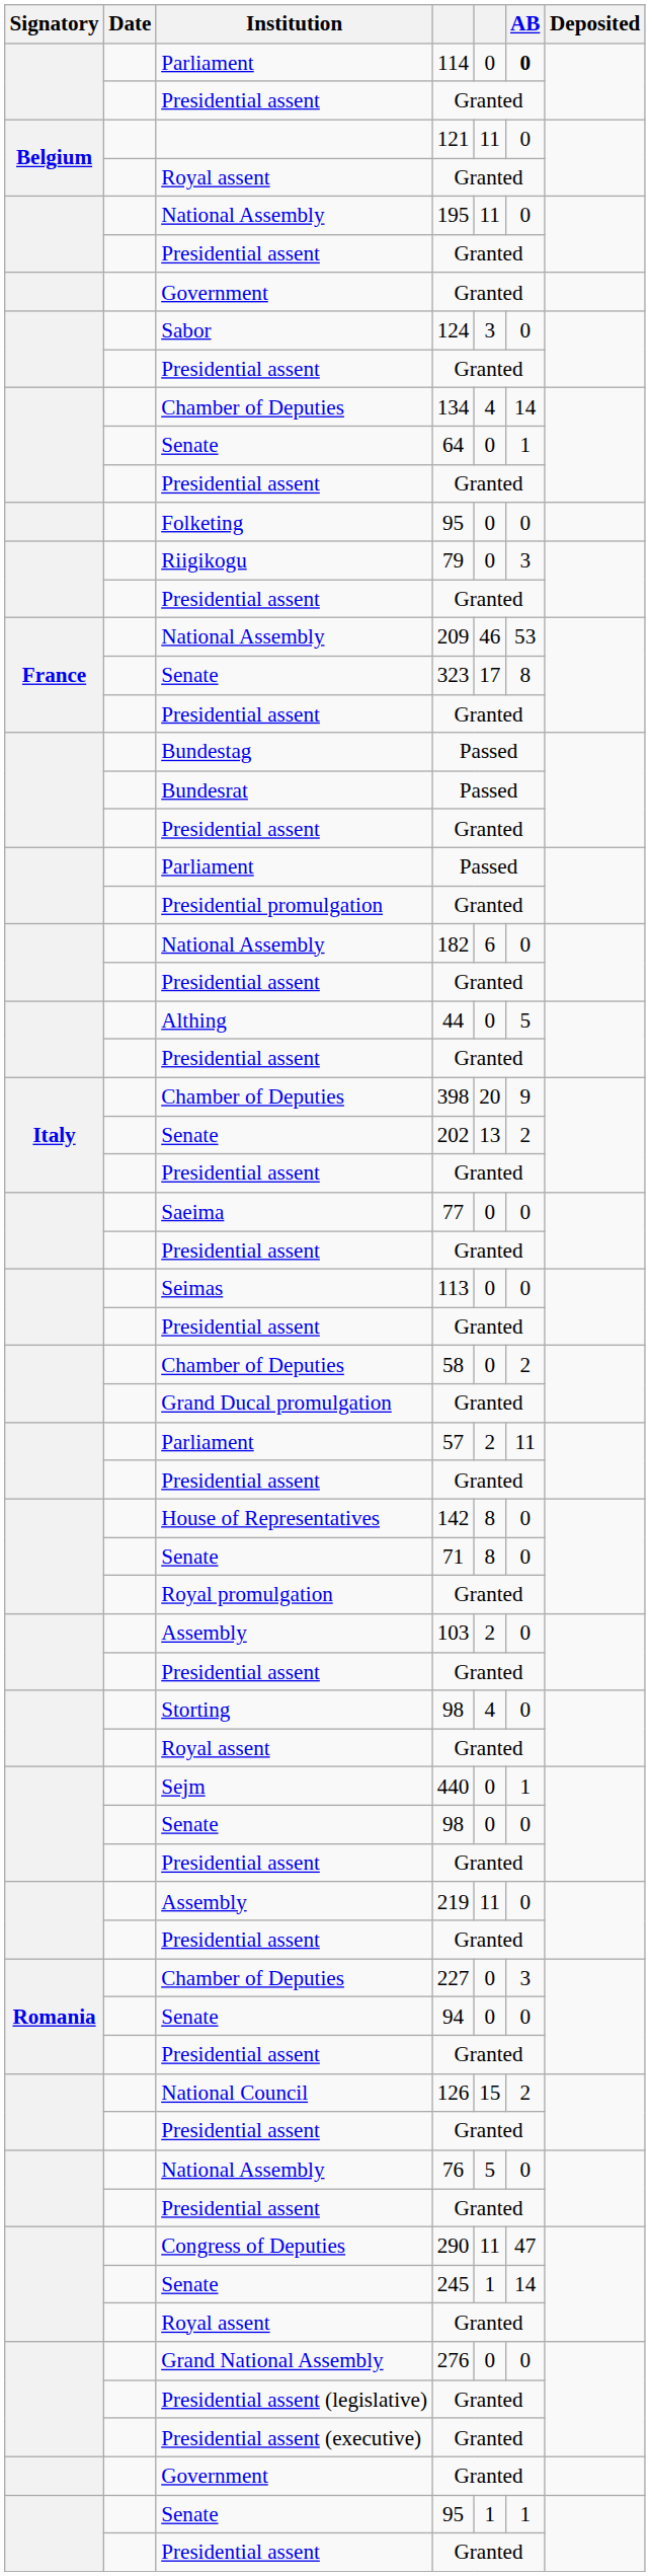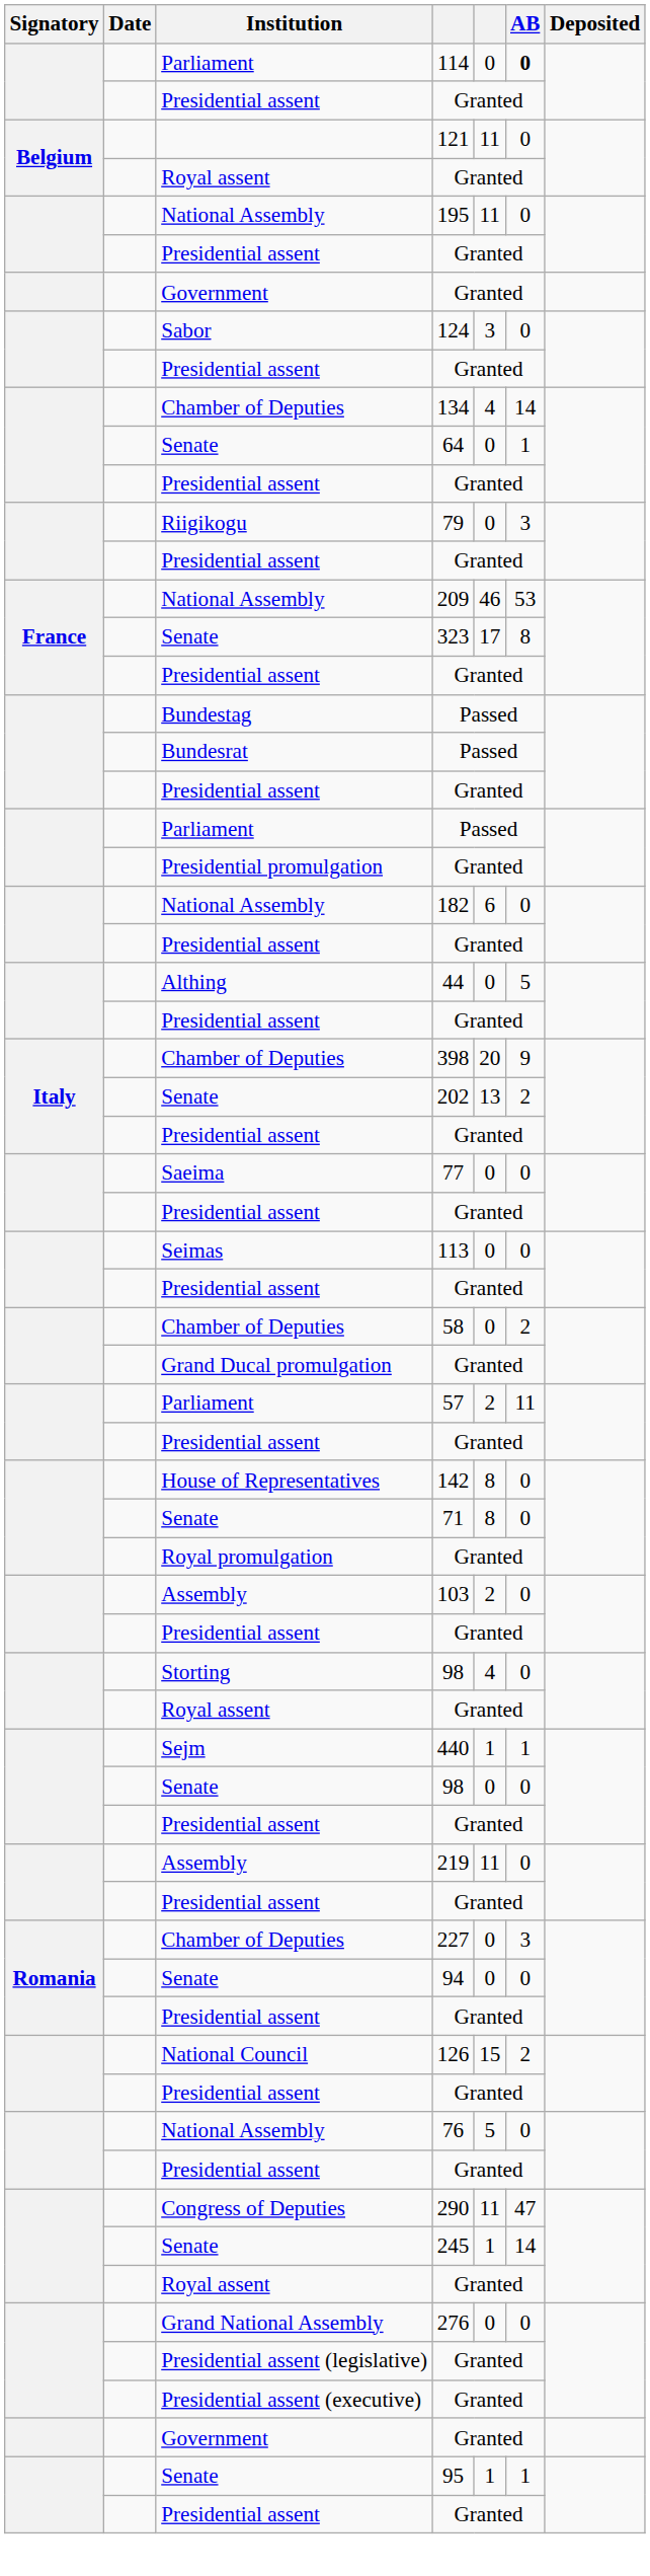 <table class="wikitable plainrowheaders sortable" style="white-space:wrap; line-height:1.33">
 <tr>
 <th scope="col">Signatory</th>
 <th scope="col">Date</th>
 <th scope="col" class="unsortable">Institution</th>
 <th scope="col" class="unsortable"></th>
 <th scope="col" class="unsortable"></th>
 <th scope="col" class="unsortable"><a href='#'>AB</a></th>
 <th scope="col">Deposited</th>
 </tr>
 <tr>
 <th scope="row" rowspan=2></th>
 <td style="text-align:center; "></td>
 <td style=""><a href='#'>Parliament</a></td>
 <td style="text-align:center; ">114</td>
 <td style="text-align:center; ">0</td>
 <td style="text-align:center; "><strong>0</strong></td>
 <td rowspan=2 style="text-align:center; "></td>
 </tr>
 <tr>
 <td style="text-align:center; "></td>
 <td style=""><a href='#'>Presidential assent</a></td>
 <td style="text-align:center; " colspan="3">Granted</td>
 </tr>
 <tr>
 <th scope="row" rowspan=2> <a href='#'>Belgium</a></th>
 <td style="text-align:center; "></td>
 <td style=""></td>
 <td style="text-align:center; ">121</td>
 <td style="text-align:center; ">11</td>
 <td style="text-align:center; ">0</td>
 <td rowspan=2 style="text-align:center; "></td>
 </tr>
 <tr>
 <td style="text-align:center; "></td>
 <td style=""><a href='#'>Royal assent</a></td>
 <td style="text-align:center; " colspan="3">Granted</td>
 </tr>
 <tr>
 <th scope="row" rowspan=2></th>
 <td style="text-align:center; "></td>
 <td style=""><a href='#'>National Assembly</a></td>
 <td style="text-align:center; ">195</td>
 <td style="text-align:center; ">11</td>
 <td style="text-align:center; ">0</td>
 <td rowspan=2 style="text-align:center; "></td>
 </tr>
 <tr>
 <td style="text-align:center; "></td>
 <td style=""><a href='#'>Presidential assent</a></td>
 <td style="text-align:center; " colspan="3">Granted</td>
 </tr>
 <tr>
 <th scope="row"></th>
 <td style="text-align:center; "></td>
 <td style=""><a href='#'>Government</a></td>
 <td style="text-align:center; " colspan="3">Granted</td>
 <td style="text-align:center; "></td>
 </tr>
 <tr>
 <th scope="row" rowspan=2></th>
 <td style="text-align:center; "></td>
 <td style=""><a href='#'>Sabor</a></td>
 <td style="text-align:center; ">124</td>
 <td style="text-align:center; ">3</td>
 <td style="text-align:center; ">0</td>
 <td rowspan=2 style="text-align:center; "></td>
 </tr>
 <tr>
 <td style="text-align:center; "></td>
 <td style=""><a href='#'>Presidential assent</a></td>
 <td style="text-align:center; " colspan="3">Granted</td>
 </tr>
 <tr>
 <th scope="row" rowspan=3></th>
 <td style="text-align:center; "></td>
 <td style=""><a href='#'>Chamber of Deputies</a></td>
 <td style="text-align:center; ">134</td>
 <td style="text-align:center; ">4</td>
 <td style="text-align:center; ">14</td>
 <td rowspan=3 style="text-align:center; "></td>
 </tr>
 <tr>
 <td style="text-align:center; "></td>
 <td style=""><a href='#'>Senate</a></td>
 <td style="text-align:center; ">64</td>
 <td style="text-align:center; ">0</td>
 <td style="text-align:center; ">1</td>
 </tr>
 <tr>
 <td style="text-align:center; "></td>
 <td style=""><a href='#'>Presidential assent</a></td>
 <td style="text-align:center; " colspan="3">Granted</td>
-</tr>
-<tr>
-<th scope="row"></th>
-<td style="text-align:center; "></td>
-<td style=""><a href='#'>Folketing</a></td>
-<td style="text-align:center; ">95</td>
-<td style="text-align:center; ">0</td>
-<td style="text-align:center; ">0</td>
-<td style="text-align:center; "></td>
 </tr>
 <tr>
 <th scope="row" rowspan=2></th>
 <td style="text-align:center; "></td>
 <td style=""><a href='#'>Riigikogu</a></td>
 <td style="text-align:center; ">79</td>
 <td style="text-align:center; ">0</td>
 <td style="text-align:center; ">3</td>
 <td rowspan=2 style="text-align:center; "></td>
 </tr>
 <tr>
 <td style="text-align:center; "></td>
 <td style=""><a href='#'>Presidential assent</a></td>
 <td style="text-align:center; " colspan="3">Granted</td>
 </tr>
 <tr>
 <th scope="row" rowspan=3> <a href='#'>France</a></th>
 <td style="text-align:center; "></td>
 <td style=""><a href='#'>National Assembly</a></td>
 <td style="text-align:center; ">209</td>
 <td style="text-align:center; ">46</td>
 <td style="text-align:center; ">53</td>
 <td rowspan=3 style="text-align:center; "></td>
 </tr>
 <tr>
 <td style="text-align:center; "></td>
 <td style=""><a href='#'>Senate</a></td>
 <td style="text-align:center; ">323</td>
 <td style="text-align:center; ">17</td>
 <td style="text-align:center; ">8</td>
 </tr>
 <tr>
 <td style="text-align:center; "></td>
 <td style=""><a href='#'>Presidential assent</a></td>
 <td style="text-align:center; " colspan="3">Granted</td>
 </tr>
 <tr>
 <th scope="row" rowspan=3></th>
 <td style="text-align:center; "></td>
 <td style=""><a href='#'>Bundestag</a></td>
 <td style="text-align:center; " colspan="3">Passed</td>
 <td rowspan=3 style="text-align:center; "></td>
 </tr>
 <tr>
 <td style="text-align:center; "></td>
 <td style=""><a href='#'>Bundesrat</a></td>
 <td colspan="3" style="text-align:center; ">Passed</td>
 </tr>
 <tr>
 <td style="text-align:center; "></td>
 <td style=""><a href='#'>Presidential assent</a></td>
 <td colspan="3" style="text-align:center; ">Granted</td>
 </tr>
 <tr>
 <th scope="row" rowspan=2></th>
 <td style="text-align:center; "></td>
 <td style="text-align:left; "><a href='#'>Parliament</a></td>
 <td style="text-align:center; " colspan="3">Passed</td>
 <td rowspan=2 style="text-align:center; "></td>
 </tr>
 <tr>
 <td style="text-align:center; "></td>
 <td style=""><a href='#'>Presidential promulgation</a></td>
 <td style="text-align:center; " colspan="3">Granted</td>
 </tr>
 <tr>
 <th scope="row" rowspan=2></th>
 <td style="text-align:center; "></td>
 <td style=""><a href='#'>National Assembly</a></td>
 <td style="text-align:center;">182</td>
 <td style="text-align:center;">6</td>
 <td style="text-align:center;">0</td>
 <td rowspan=2 style="text-align:center; "></td>
 </tr>
 <tr>
 <td style="text-align:center; "></td>
 <td style=""><a href='#'>Presidential assent</a></td>
 <td style="text-align:center; " colspan="3">Granted</td>
 </tr>
 <tr>
 <th scope="row" rowspan=2></th>
 <td style="text-align:center; "></td>
 <td style=""><a href='#'>Althing</a></td>
 <td style="text-align:center; ">44</td>
 <td style="text-align:center; ">0</td>
 <td style="text-align:center; ">5</td>
 <td rowspan=2 style="text-align:center; "></td>
 </tr>
 <tr>
 <td style="text-align:center; "></td>
 <td style=""><a href='#'>Presidential assent</a></td>
 <td style="text-align:center; " colspan="3">Granted</td>
 </tr>
 <tr>
 <th scope="row" rowspan=3> <a href='#'>Italy</a></th>
 <td style="text-align:center; "></td>
 <td style=""><a href='#'>Chamber of Deputies</a></td>
 <td style="text-align:center; ">398</td>
 <td style="text-align:center; ">20</td>
 <td style="text-align:center; ">9</td>
 <td rowspan=3 style="text-align:center; "></td>
 </tr>
 <tr>
 <td style="text-align:center; "></td>
 <td style=""><a href='#'>Senate</a></td>
 <td style="text-align:center; ">202</td>
 <td style="text-align:center; ">13</td>
 <td style="text-align:center; ">2</td>
 </tr>
 <tr>
 <td style="text-align:center; "></td>
 <td style=""><a href='#'>Presidential assent</a></td>
 <td style="text-align:center; " colspan="3">Granted</td>
 </tr>
 <tr>
 <th scope="row" rowspan=2></th>
 <td style="text-align:center; "></td>
 <td style=""><a href='#'>Saeima</a></td>
 <td style="text-align:center; ">77</td>
 <td style="text-align:center; ">0</td>
 <td style="text-align:center; ">0</td>
 <td rowspan=2 style="text-align:center; "></td>
 </tr>
 <tr>
 <td style="text-align:center; "></td>
 <td style=""><a href='#'>Presidential assent</a></td>
 <td style="text-align:center; " colspan="3">Granted</td>
 </tr>
 <tr>
 <th scope="row" rowspan=2></th>
 <td style="text-align:center; "></td>
 <td style=""><a href='#'>Seimas</a></td>
 <td style="text-align:center; ">113</td>
 <td style="text-align:center; ">0</td>
 <td style="text-align:center; ">0</td>
 <td rowspan=2 style="text-align:center; "></td>
 </tr>
 <tr>
 <td style="text-align:center; "></td>
 <td style=""><a href='#'>Presidential assent</a></td>
 <td style="text-align:center; " colspan="3">Granted</td>
 </tr>
 <tr>
 <th scope="row" rowspan=2></th>
 <td style="text-align:center; "></td>
 <td style=""><a href='#'>Chamber of Deputies</a></td>
 <td style="text-align:center; ">58</td>
 <td style="text-align:center; ">0</td>
 <td style="text-align:center; ">2</td>
 <td rowspan=2 style="text-align:center; "></td>
 </tr>
 <tr>
 <td style="text-align:center; "></td>
 <td style=""><a href='#'>Grand Ducal promulgation</a></td>
 <td style="text-align:center; " colspan="3">Granted</td>
 </tr>
 <tr>
 <th scope="row" rowspan=2></th>
 <td style="text-align:center; "></td>
 <td style=""><a href='#'>Parliament</a></td>
 <td style="text-align:center; ">57</td>
 <td style="text-align:center; ">2</td>
 <td style="text-align:center; ">11</td>
 <td rowspan=2 style="text-align:center; "></td>
 </tr>
 <tr>
 <td style="text-align:center; "></td>
 <td style=""><a href='#'>Presidential assent</a></td>
 <td style="text-align:center; " colspan="3">Granted</td>
 </tr>
 <tr>
 <th scope="row" rowspan=3></th>
 <td style="text-align:center; "></td>
 <td style=""><a href='#'>House of Representatives</a></td>
 <td style="text-align:center; ">142</td>
 <td style="text-align:center; ">8</td>
 <td style="text-align:center; ">0</td>
 <td rowspan=3 style="text-align:center; "></td>
 </tr>
 <tr>
 <td style="text-align:center; "></td>
 <td style=""><a href='#'>Senate</a></td>
 <td style="text-align:center; ">71</td>
 <td style="text-align:center; ">8</td>
 <td style="text-align:center; ">0</td>
 </tr>
 <tr>
 <td style="text-align:center; "></td>
 <td style=""><a href='#'>Royal promulgation</a></td>
 <td style="text-align:center; " colspan="3">Granted</td>
 </tr>
 <tr>
 <th scope="row" rowspan=2></th>
 <td style="text-align:center; "></td>
 <td style=""><a href='#'>Assembly</a></td>
 <td style="text-align:center; ">103</td>
 <td style="text-align:center; ">2</td>
 <td style="text-align:center; ">0</td>
 <td style="text-align:center; " rowspan=2></td>
 </tr>
 <tr>
 <td style="text-align:center; "></td>
 <td style=""><a href='#'>Presidential assent</a></td>
 <td style="text-align:center; " colspan="3">Granted</td>
 </tr>
 <tr>
 <th scope="row" rowspan=2></th>
 <td style="text-align:center; "></td>
 <td style=""><a href='#'>Storting</a></td>
 <td style="text-align:center; ">98</td>
 <td style="text-align:center; ">4</td>
 <td style="text-align:center; ">0</td>
 <td rowspan=2 style="text-align:center; "></td>
 </tr>
 <tr>
 <td style="text-align:center; "></td>
 <td style=""><a href='#'>Royal assent</a></td>
 <td style="text-align:center; " colspan="3">Granted</td>
 </tr>
 <tr>
 <th scope="row" rowspan=3></th>
 <td style="text-align:center; "></td>
 <td style=""><a href='#'>Sejm</a></td>
 <td style="text-align:center; ">440</td>
-<td style="text-align:center; ">0</td>
+<td style="text-align:center; ">1</td>
 <td style="text-align:center; ">1</td>
 <td rowspan=3 style="text-align:center; "></td>
 </tr>
 <tr>
 <td style="text-align:center; "></td>
 <td style=""><a href='#'>Senate</a></td>
 <td style="text-align:center; ">98</td>
 <td style="text-align:center; ">0</td>
 <td style="text-align:center; ">0</td>
 </tr>
 <tr>
 <td style="text-align:center; "></td>
 <td style=""><a href='#'>Presidential assent</a></td>
 <td style="text-align:center; " colspan="3">Granted</td>
 </tr>
 <tr>
 <th scope="row" rowspan=2></th>
 <td style="text-align:center; "></td>
 <td style=""><a href='#'>Assembly</a></td>
 <td style="text-align:center; ">219</td>
 <td style="text-align:center; ">11</td>
 <td style="text-align:center; ">0</td>
 <td rowspan=2 style="text-align:center; "></td>
 </tr>
 <tr>
 <td style="text-align:center; "></td>
 <td style=""><a href='#'>Presidential assent</a></td>
 <td style="text-align:center; " colspan="3">Granted</td>
 </tr>
 <tr>
 <th scope="row" rowspan=3> <a href='#'>Romania</a></th>
 <td style="text-align:center; "></td>
 <td style=""><a href='#'>Chamber of Deputies</a></td>
 <td style="text-align:center; ">227</td>
 <td style="text-align:center; ">0</td>
 <td style="text-align:center; ">3</td>
 <td rowspan=3 style="text-align:center; "></td>
 </tr>
 <tr>
 <td style="text-align:center; "></td>
 <td style=""><a href='#'>Senate</a></td>
 <td style="text-align:center; ">94</td>
 <td style="text-align:center; ">0</td>
 <td style="text-align:center; ">0</td>
 </tr>
 <tr>
 <td style="text-align:center; "></td>
 <td style=""><a href='#'>Presidential assent</a></td>
 <td style="text-align:center; " colspan="3">Granted</td>
 </tr>
 <tr>
 <th scope="row" rowspan=2></th>
 <td style="text-align:center; "></td>
 <td style=""><a href='#'>National Council</a></td>
 <td style="text-align:center; ">126</td>
 <td style="text-align:center; ">15</td>
 <td style="text-align:center; ">2</td>
 <td rowspan=2 style="text-align:center; "></td>
 </tr>
 <tr>
 <td style="text-align:center; "></td>
 <td style=""><a href='#'>Presidential assent</a></td>
 <td style="text-align:center; " colspan="3">Granted</td>
 </tr>
 <tr>
 <th scope="row" rowspan=2></th>
 <td style="text-align:center; "></td>
 <td style=""><a href='#'>National Assembly</a></td>
 <td style="text-align:center; ">76</td>
 <td style="text-align:center; ">5</td>
 <td style="text-align:center; ">0</td>
 <td rowspan=2 style="text-align:center; "></td>
 </tr>
 <tr>
 <td style="text-align:center; "></td>
 <td style=""><a href='#'>Presidential assent</a></td>
 <td colspan="3" style="text-align:center; ">Granted</td>
 </tr>
 <tr>
 <th scope="row" rowspan=3></th>
 <td style="text-align:center; "></td>
 <td style=""><a href='#'>Congress of Deputies</a></td>
 <td style="text-align:center; ">290</td>
 <td style="text-align:center; ">11</td>
 <td style="text-align:center; ">47</td>
 <td style="text-align:center; " rowspan=3></td>
 </tr>
 <tr>
 <td style="text-align:center; "></td>
 <td style=""><a href='#'>Senate</a></td>
 <td style="text-align:center; ">245</td>
 <td style="text-align:center; ">1</td>
 <td style="text-align:center; ">14</td>
 </tr>
 <tr>
 <td style="text-align:center; "></td>
 <td style=""><a href='#'>Royal assent</a></td>
 <td style="text-align:center; " colspan="3">Granted</td>
 </tr>
 <tr>
 <th scope="row" rowspan=3></th>
 <td style="text-align:center;"></td>
 <td style=""><a href='#'>Grand National Assembly</a></td>
 <td style="text-align:center;">276</td>
 <td style="text-align:center;">0</td>
 <td style="text-align:center;">0</td>
 <td style="text-align:center; " rowspan=3></td>
 </tr>
 <tr>
 <td style="text-align:center;"></td>
 <td style=""><a href='#'>Presidential assent</a> (legislative)</td>
 <td style="text-align:center;" colspan="3">Granted</td>
 </tr>
 <tr>
 <td style="text-align:center;"></td>
 <td style=""><a href='#'>Presidential assent</a> (executive)</td>
 <td style="text-align:center;" colspan="3">Granted</td>
 </tr>
 <tr>
 <th scope="row"></th>
 <td style="text-align:center; "></td>
 <td style=""><a href='#'>Government</a></td>
 <td style="text-align:center; " colspan="3">Granted</td>
 <td style="text-align:center; "></td>
 </tr>
 <tr>
 <th scope="row" rowspan=2></th>
 <td style="text-align:center; "></td>
 <td style=""><a href='#'>Senate</a></td>
 <td style="text-align:center; ">95</td>
 <td style="text-align:center; ">1</td>
 <td style="text-align:center; ">1</td>
 <td rowspan=2 style="text-align:center; "></td>
 </tr>
 <tr>
 <td style="text-align:center; "></td>
 <td style=""><a href='#'>Presidential assent</a></td>
 <td style="text-align:center; "; colspan="3">Granted</td>
 </tr>
 </table>
